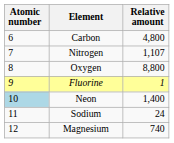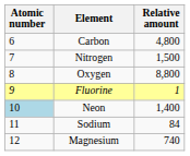 <table class="wikitable" style="float:right; margin-left:15px; margin-top:0; font-size:10pt; line-height:11pt;">
 <tr>
 <th style="padding-right: 10px; padding-left: 5px;">Atomic <br> number</th>
 <th style="width:45%;">Element</th>
 <th style="padding-right: 5px; padding-left: 10px;">Relative <br> amount</th>
 </tr>
 <tr>
 <td style="padding-left: 5px;">6</td>
 <td style="text-align:center;">Carbon</td>
 <td style="padding-right:5px; text-align:right;">4,800</td>
 </tr>
 <tr>
 <td style="padding-left: 5px;">7</td>
 <td style="text-align:center;">Nitrogen</td>
-<td style="padding-right:5px; text-align:right;">1,107</td>
+<td style="padding-right:5px; text-align:right;">1,500</td>
 </tr>
 <tr>
 <td style="padding-left: 5px;">8</td>
 <td style="text-align:center;">Oxygen</td>
 <td style="padding-right:5px; text-align:right;">8,800</td>
 </tr>
 <tr style="background:#ff9;">
 <td style="padding-left:5px; "><em>9</em></td>
 <td style="text-align:center; "><em>Fluorine</em></td>
 <td style="padding-right:5px; text-align:right;"><em>1</em></td>
 </tr>
 <tr>
 <td style="background: lightblue; padding-left: 5px;">10</td>
 <td style="text-align:center;">Neon</td>
 <td style="padding-right:5px; text-align:right;">1,400</td>
 </tr>
 <tr>
 <td style="padding-left: 5px;">11</td>
 <td style="text-align:center;">Sodium</td>
-<td style="padding-right:5px; text-align:right;">24</td>
+<td style="padding-right:5px; text-align:right;">84</td>
 </tr>
 <tr>
 <td style="padding-left: 5px;">12</td>
 <td style="text-align:center;">Magnesium</td>
 <td style="padding-right:5px; text-align:right;">740</td>
 </tr>
 </table>
